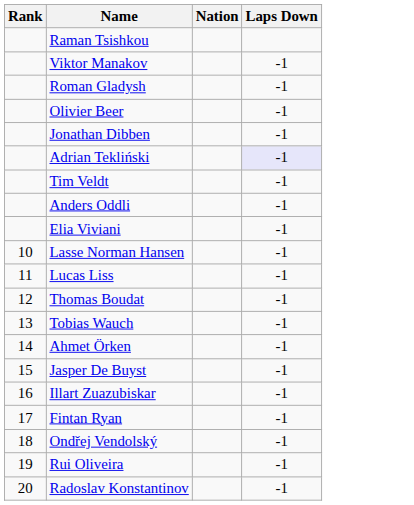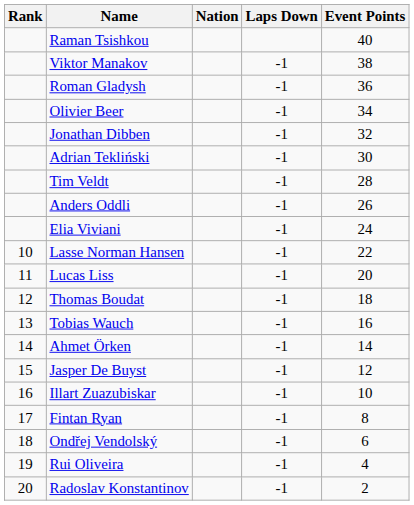 <table class="wikitable sortable" style="text-align:center">
 <tr>
 <th>Rank</th>
 <th>Name</th>
 <th>Nation</th>
 <th>Laps Down</th>
+<th>Event Points</th>
 </tr>
 <tr>
 <td></td>
 <td align=left><a href='#'>Raman Tsishkou</a></td>
 <td align=left></td>
 <td></td>
+<td>40</td>
 </tr>
 <tr>
 <td></td>
 <td align=left><a href='#'>Viktor Manakov</a></td>
 <td align=left></td>
 <td>-1</td>
+<td>38</td>
 </tr>
 <tr>
 <td></td>
 <td align=left><a href='#'>Roman Gladysh</a></td>
 <td align=left></td>
 <td>-1</td>
+<td>36</td>
 </tr>
 <tr>
 <td></td>
 <td align=left><a href='#'>Olivier Beer</a></td>
 <td align=left></td>
 <td>-1</td>
+<td>34</td>
 </tr>
 <tr>
 <td></td>
 <td align=left><a href='#'>Jonathan Dibben</a></td>
 <td align=left></td>
 <td>-1</td>
+<td>32</td>
 </tr>
 <tr>
 <td></td>
 <td align=left><a href='#'>Adrian Tekliński</a></td>
 <td align=left></td>
-<td style="background: lavender;">-1</td>
+<td>-1</td>
+<td>30</td>
 </tr>
 <tr>
 <td></td>
 <td align=left><a href='#'>Tim Veldt</a></td>
 <td align=left></td>
 <td>-1</td>
+<td>28</td>
 </tr>
 <tr>
 <td></td>
 <td align=left><a href='#'>Anders Oddli</a></td>
 <td align=left></td>
 <td>-1</td>
+<td>26</td>
 </tr>
 <tr>
 <td></td>
 <td align=left><a href='#'>Elia Viviani</a></td>
 <td align=left></td>
 <td>-1</td>
+<td>24</td>
 </tr>
 <tr>
 <td>10</td>
 <td align=left><a href='#'>Lasse Norman Hansen</a></td>
 <td align=left></td>
 <td>-1</td>
+<td>22</td>
 </tr>
 <tr>
 <td>11</td>
 <td align=left><a href='#'>Lucas Liss</a></td>
 <td align=left></td>
 <td>-1</td>
+<td>20</td>
 </tr>
 <tr>
 <td>12</td>
 <td align=left><a href='#'>Thomas Boudat</a></td>
 <td align=left></td>
 <td>-1</td>
+<td>18</td>
 </tr>
 <tr>
 <td>13</td>
 <td align=left><a href='#'>Tobias Wauch</a></td>
 <td align=left></td>
 <td>-1</td>
+<td>16</td>
 </tr>
 <tr>
 <td>14</td>
 <td align=left><a href='#'>Ahmet Örken</a></td>
 <td align=left></td>
 <td>-1</td>
+<td>14</td>
 </tr>
 <tr>
 <td>15</td>
 <td align=left><a href='#'>Jasper De Buyst</a></td>
 <td align=left></td>
 <td>-1</td>
+<td>12</td>
 </tr>
 <tr>
 <td>16</td>
 <td align=left><a href='#'>Illart Zuazubiskar</a></td>
 <td align=left></td>
 <td>-1</td>
+<td>10</td>
 </tr>
 <tr>
 <td>17</td>
 <td align=left><a href='#'>Fintan Ryan</a></td>
 <td align=left></td>
 <td>-1</td>
+<td>8</td>
 </tr>
 <tr>
 <td>18</td>
 <td align=left><a href='#'>Ondřej Vendolský</a></td>
 <td align=left></td>
 <td>-1</td>
+<td>6</td>
 </tr>
 <tr>
 <td>19</td>
 <td align=left><a href='#'>Rui Oliveira</a></td>
 <td align=left></td>
 <td>-1</td>
+<td>4</td>
 </tr>
 <tr>
 <td>20</td>
 <td align=left><a href='#'>Radoslav Konstantinov</a></td>
 <td align=left></td>
 <td>-1</td>
+<td>2</td>
 </tr>
 </table>
